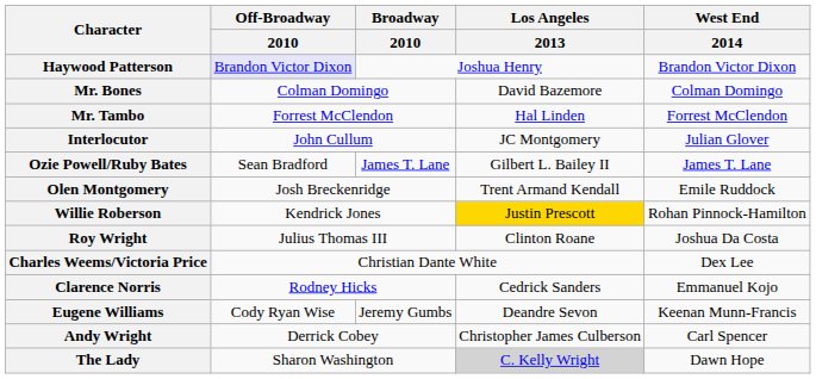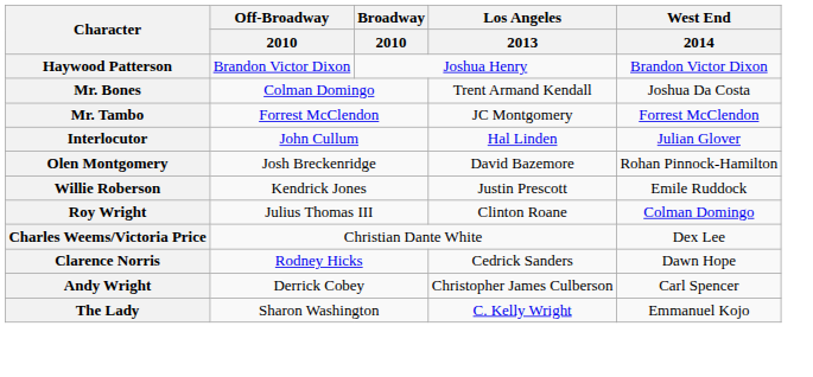 <table class="wikitable sortable" style="width:1000;">
 <tr>
 <th rowspan=2>Character</th>
 <th align="center">Off-Broadway</th>
 <th align="center">Broadway</th>
 <th align="center">Los Angeles</th>
 <th align="center">West End</th>
 </tr>
 <tr>
 <th>2010</th>
 <th>2010</th>
 <th>2013</th>
 <th>2014</th>
 </tr>
 <tr>
 <th>Haywood Patterson</th>
-<td align=center style="background: lavender;"><a href='#'>Brandon Victor Dixon</a></td>
+<td align=center><a href='#'>Brandon Victor Dixon</a></td>
 <td align=center colspan=2><a href='#'>Joshua Henry</a></td>
 <td align=center><a href='#'>Brandon Victor Dixon</a></td>
 </tr>
 <tr>
 <th>Mr. Bones</th>
 <td align=center colspan=2><a href='#'>Colman Domingo</a></td>
-<td align=center>David Bazemore</td>
-<td align=center><a href='#'>Colman Domingo</a></td>
+<td align=center>Trent Armand Kendall</td>
+<td align=center>Joshua Da Costa</td>
 </tr>
 <tr>
 <th>Mr. Tambo</th>
 <td align=center colspan=2><a href='#'>Forrest McClendon</a></td>
-<td align=center><a href='#'>Hal Linden</a></td>
+<td align=center>JC Montgomery</td>
 <td align=center><a href='#'>Forrest McClendon</a></td>
 </tr>
 <tr>
 <th>Interlocutor</th>
 <td align=center colspan=2><a href='#'>John Cullum</a></td>
-<td align=center>JC Montgomery</td>
+<td align=center><a href='#'>Hal Linden</a></td>
 <td align=center><a href='#'>Julian Glover</a></td>
-</tr>
-<tr>
-<th>Ozie Powell/Ruby Bates</th>
-<td align=center>Sean Bradford</td>
-<td align=center><a href='#'>James T. Lane</a></td>
-<td align=center>Gilbert L. Bailey II</td>
-<td align=center><a href='#'>James T. Lane</a></td>
 </tr>
 <tr>
 <th>Olen Montgomery</th>
 <td align=center colspan=2>Josh Breckenridge</td>
-<td align=center>Trent Armand Kendall</td>
-<td align=center>Emile Ruddock</td>
+<td align=center>David Bazemore</td>
+<td align=center>Rohan Pinnock-Hamilton</td>
 </tr>
 <tr>
 <th>Willie Roberson</th>
 <td align=center colspan=2>Kendrick Jones</td>
-<td align=center style="background: gold;">Justin Prescott</td>
-<td align=center>Rohan Pinnock-Hamilton</td>
+<td align=center>Justin Prescott</td>
+<td align=center>Emile Ruddock</td>
 </tr>
 <tr>
 <th>Roy Wright</th>
 <td align=center colspan=2>Julius Thomas III</td>
 <td align=center>Clinton Roane</td>
-<td align=center>Joshua Da Costa</td>
+<td align=center><a href='#'>Colman Domingo</a></td>
 </tr>
 <tr>
 <th>Charles Weems/Victoria Price</th>
 <td align=center colspan=3>Christian Dante White</td>
 <td align=center>Dex Lee</td>
 </tr>
 <tr>
 <th>Clarence Norris</th>
 <td align=center colspan=2><a href='#'>Rodney Hicks</a></td>
 <td align=center>Cedrick Sanders</td>
-<td align=center>Emmanuel Kojo</td>
-</tr>
-<tr>
-<th>Eugene Williams</th>
-<td align=center>Cody Ryan Wise</td>
-<td align=center>Jeremy Gumbs</td>
-<td align=center>Deandre Sevon</td>
-<td align=center>Keenan Munn-Francis</td>
+<td align=center>Dawn Hope</td>
 </tr>
 <tr>
 <th>Andy Wright</th>
 <td align=center colspan=2>Derrick Cobey</td>
 <td align=center>Christopher James Culberson</td>
 <td align=center>Carl Spencer</td>
 </tr>
 <tr>
 <th>The Lady</th>
 <td align=center colspan=2>Sharon Washington</td>
-<td align=center style="background: lightgrey;"><a href='#'>C. Kelly Wright</a></td>
-<td align=center>Dawn Hope</td>
+<td align=center><a href='#'>C. Kelly Wright</a></td>
+<td align=center>Emmanuel Kojo</td>
 </tr>
 </table>
